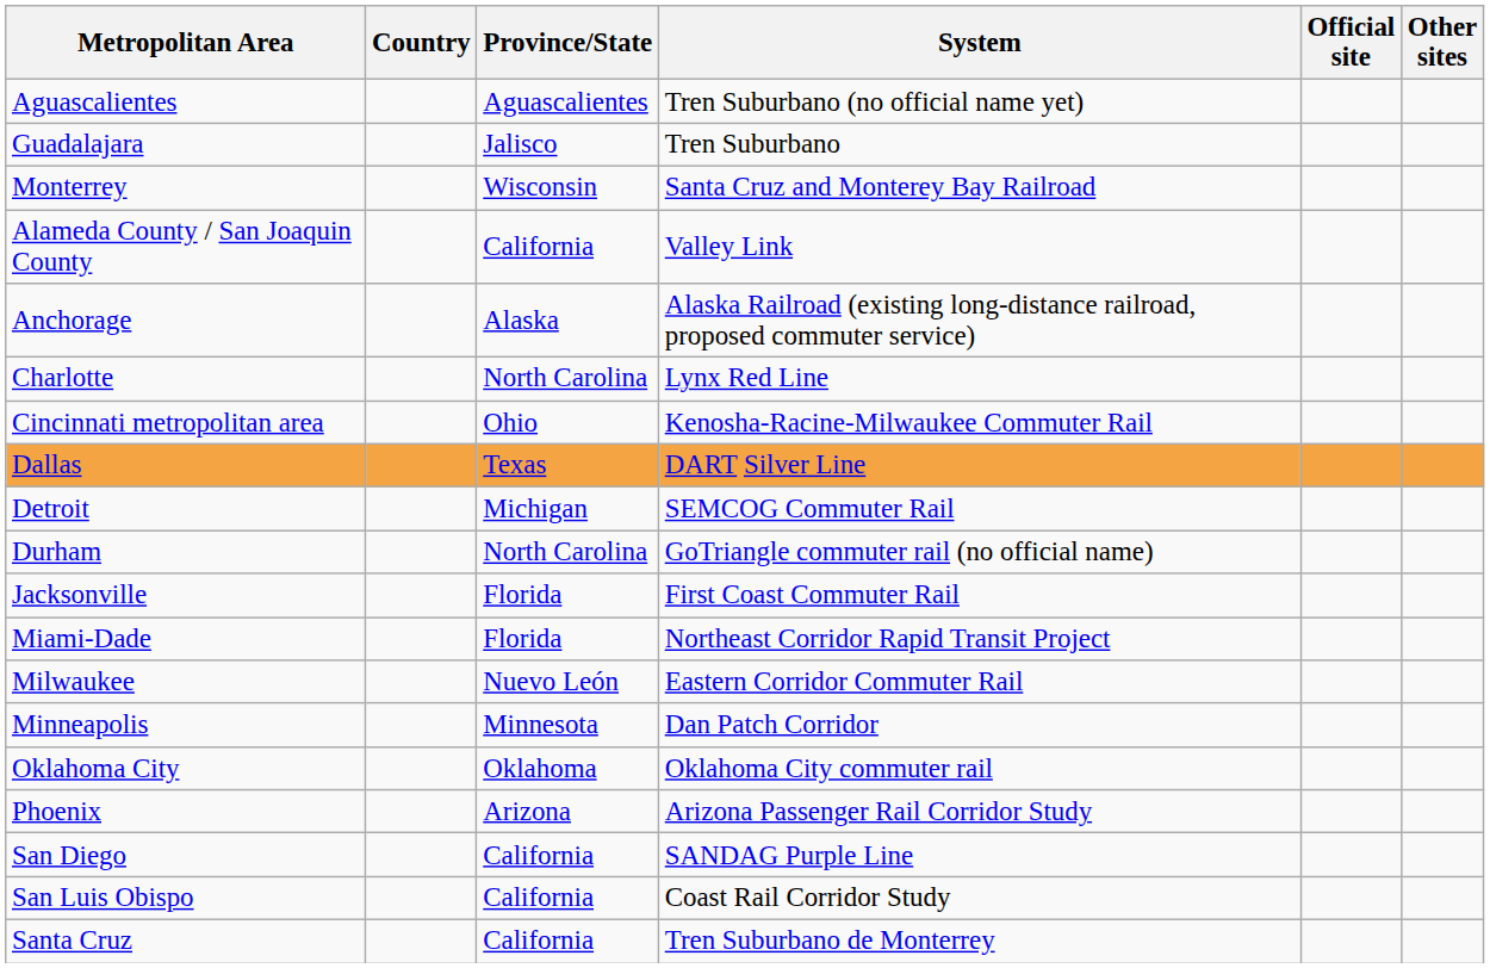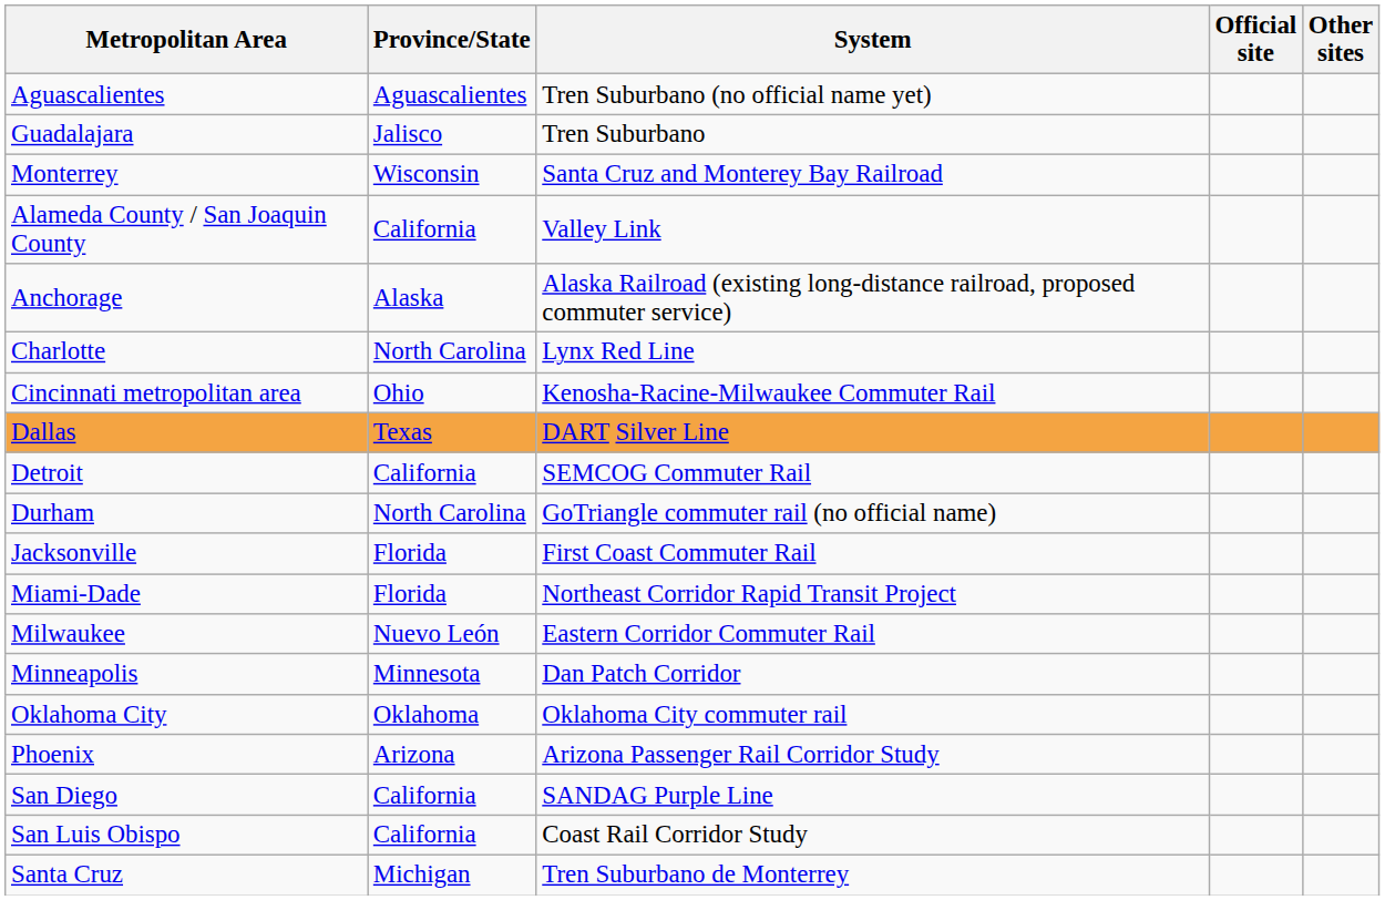 <table class="wikitable sortable">
 <tr>
 <th>Metropolitan Area</th>
-<th>Country</th>
 <th>Province/State</th>
 <th>System</th>
 <th class="unsortable">Official<br>site</th>
 <th class="unsortable">Other<br>sites</th>
 </tr>
 <tr>
 <td><a href='#'>Aguascalientes</a></td>
-<td></td>
 <td><a href='#'>Aguascalientes</a></td>
 <td>Tren Suburbano (no official name yet)</td>
 <td></td>
 <td></td>
 </tr>
 <tr>
 <td><a href='#'>Guadalajara</a></td>
-<td></td>
 <td><a href='#'>Jalisco</a></td>
 <td>Tren Suburbano</td>
 <td></td>
 <td></td>
 </tr>
 <tr>
 <td><a href='#'>Monterrey</a></td>
-<td></td>
 <td><a href='#'>Wisconsin</a></td>
 <td><a href='#'>Santa Cruz and Monterey Bay Railroad</a></td>
 <td></td>
 <td></td>
 </tr>
 <tr>
 <td><a href='#'>Alameda County</a> / <a href='#'>San Joaquin County</a></td>
-<td></td>
 <td><a href='#'>California</a></td>
 <td><a href='#'>Valley Link</a></td>
 <td></td>
 <td></td>
 </tr>
 <tr>
 <td><a href='#'>Anchorage</a></td>
-<td></td>
 <td><a href='#'>Alaska</a></td>
 <td><a href='#'>Alaska Railroad</a> (existing long-distance railroad, proposed commuter service)</td>
 <td></td>
 <td></td>
 </tr>
 <tr>
 <td><a href='#'>Charlotte</a></td>
-<td></td>
 <td><a href='#'>North Carolina</a></td>
 <td><a href='#'>Lynx Red Line</a></td>
 <td></td>
 <td></td>
 </tr>
 <tr>
 <td><a href='#'>Cincinnati metropolitan area</a></td>
-<td></td>
 <td><a href='#'>Ohio</a></td>
 <td><a href='#'>Kenosha-Racine-Milwaukee Commuter Rail</a></td>
 <td></td>
 <td></td>
 </tr>
 <tr style="background:#f4a442;">
 <td><a href='#'>Dallas</a></td>
-<td></td>
 <td><a href='#'>Texas</a></td>
 <td><a href='#'>DART</a> <a href='#'>Silver Line</a></td>
 <td></td>
 <td></td>
 </tr>
 <tr>
 <td><a href='#'>Detroit</a></td>
-<td></td>
-<td><a href='#'>Michigan</a></td>
+<td><a href='#'>California</a></td>
 <td><a href='#'>SEMCOG Commuter Rail</a></td>
 <td></td>
 <td></td>
 </tr>
 <tr>
 <td><a href='#'>Durham</a></td>
-<td></td>
 <td><a href='#'>North Carolina</a></td>
 <td><a href='#'>GoTriangle commuter rail</a> (no official name)</td>
 <td></td>
 <td></td>
 </tr>
 <tr>
 <td><a href='#'>Jacksonville</a></td>
-<td></td>
 <td><a href='#'>Florida</a></td>
 <td><a href='#'>First Coast Commuter Rail</a></td>
 <td></td>
 <td></td>
 </tr>
 <tr>
 <td><a href='#'>Miami-Dade</a></td>
-<td></td>
 <td><a href='#'>Florida</a></td>
 <td><a href='#'>Northeast Corridor Rapid Transit Project</a></td>
 <td></td>
 <td></td>
 </tr>
 <tr>
 <td><a href='#'>Milwaukee</a></td>
-<td></td>
 <td><a href='#'>Nuevo León</a></td>
 <td><a href='#'>Eastern Corridor Commuter Rail</a></td>
 <td></td>
 <td></td>
 </tr>
 <tr>
 <td><a href='#'>Minneapolis</a></td>
-<td></td>
 <td><a href='#'>Minnesota</a></td>
 <td><a href='#'>Dan Patch Corridor</a></td>
 <td></td>
 <td></td>
 </tr>
 <tr>
 <td><a href='#'>Oklahoma City</a></td>
-<td></td>
 <td><a href='#'>Oklahoma</a></td>
 <td><a href='#'>Oklahoma City commuter rail</a></td>
 <td></td>
 <td></td>
 </tr>
 <tr>
 <td><a href='#'>Phoenix</a></td>
-<td></td>
 <td><a href='#'>Arizona</a></td>
 <td><a href='#'>Arizona Passenger Rail Corridor Study</a></td>
 <td></td>
 <td></td>
 </tr>
 <tr>
 <td><a href='#'>San Diego</a></td>
-<td></td>
 <td><a href='#'>California</a></td>
 <td><a href='#'>SANDAG Purple Line</a></td>
 <td></td>
 <td></td>
 </tr>
 <tr>
 <td><a href='#'>San Luis Obispo</a></td>
-<td></td>
 <td><a href='#'>California</a></td>
 <td>Coast Rail Corridor Study</td>
 <td></td>
 <td></td>
 </tr>
 <tr>
 <td><a href='#'>Santa Cruz</a></td>
-<td></td>
-<td><a href='#'>California</a></td>
+<td><a href='#'>Michigan</a></td>
 <td><a href='#'>Tren Suburbano de Monterrey</a></td>
 <td></td>
 <td></td>
 </tr>
 </table>
